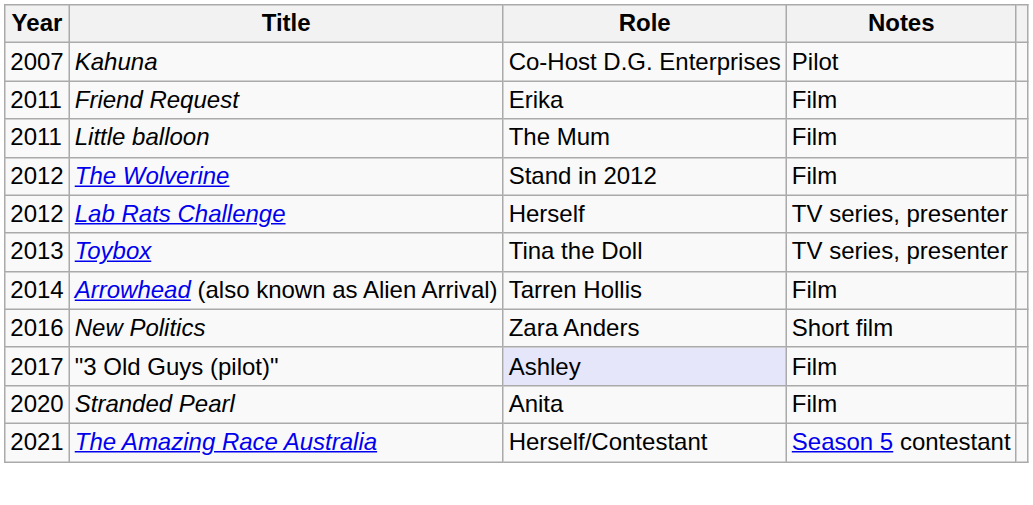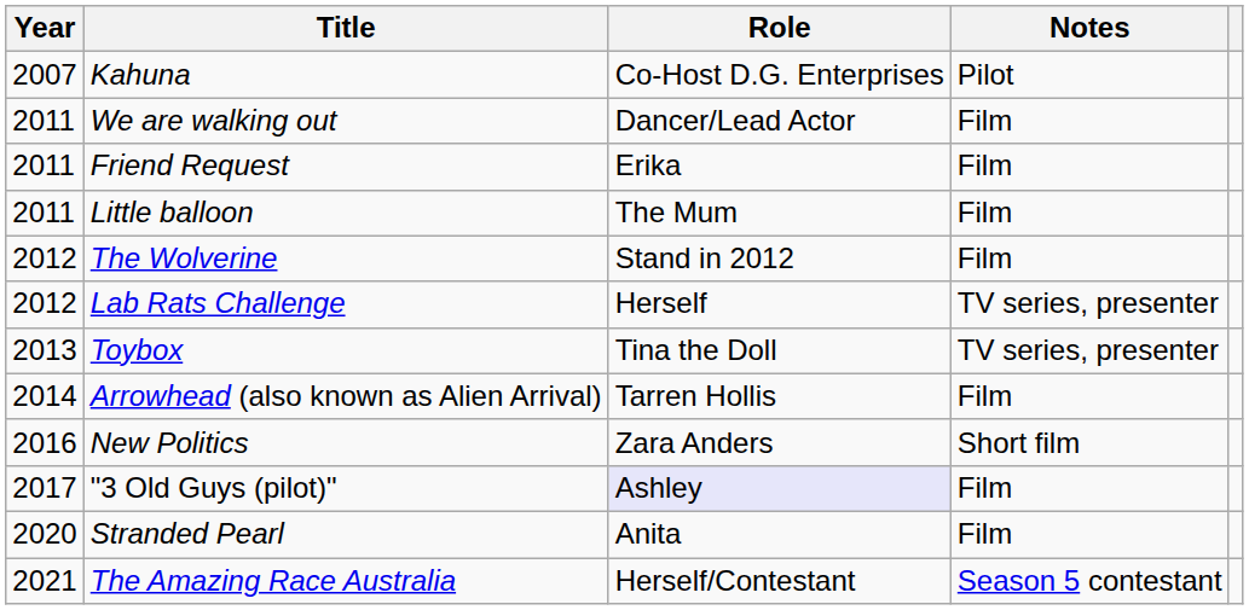 <table class="wikitable">
 <tr>
 <th>Year</th>
 <th>Title</th>
 <th>Role</th>
 <th>Notes</th>
 <th></th>
 </tr>
 <tr>
 <td>2007</td>
 <td><em>Kahuna</em></td>
 <td>Co-Host D.G. Enterprises</td>
 <td>Pilot</td>
+<td></td>
+</tr>
+<tr>
+<td>2011</td>
+<td><em>We are walking out</em></td>
+<td>Dancer/Lead Actor</td>
+<td>Film</td>
 <td></td>
 </tr>
 <tr>
 <td>2011</td>
 <td><em>Friend Request</em></td>
 <td>Erika</td>
 <td>Film</td>
 <td></td>
 </tr>
 <tr>
 <td>2011</td>
 <td><em>Little balloon</em></td>
 <td>The Mum</td>
 <td>Film</td>
 <td></td>
 </tr>
 <tr>
 <td>2012</td>
 <td><em><a href='#'>The Wolverine</a></em></td>
 <td>Stand in 2012</td>
 <td>Film</td>
 <td></td>
 </tr>
 <tr>
 <td>2012</td>
 <td><em><a href='#'>Lab Rats Challenge</a></em></td>
 <td>Herself</td>
 <td>TV series, presenter</td>
 <td></td>
 </tr>
 <tr>
 <td>2013</td>
 <td><em><a href='#'>Toybox</a></em></td>
 <td>Tina the Doll</td>
 <td>TV series, presenter</td>
 <td></td>
 </tr>
 <tr>
 <td>2014</td>
 <td><em><a href='#'>Arrowhead</a></em> (also known as Alien Arrival)</td>
 <td>Tarren Hollis</td>
 <td>Film</td>
 <td></td>
 </tr>
 <tr>
 <td>2016</td>
 <td><em>New Politics</em></td>
 <td>Zara Anders</td>
 <td>Short film</td>
 <td></td>
 </tr>
 <tr>
 <td>2017</td>
 <td>"3 Old Guys (pilot)"</td>
 <td style="background: lavender;">Ashley</td>
 <td>Film</td>
 <td></td>
 </tr>
 <tr>
 <td>2020</td>
 <td><em>Stranded Pearl</em></td>
 <td>Anita</td>
 <td>Film</td>
 <td></td>
 </tr>
 <tr>
 <td>2021</td>
 <td><em><a href='#'>The Amazing Race Australia</a></em></td>
 <td>Herself/Contestant</td>
 <td><a href='#'>Season 5</a> contestant</td>
 <td></td>
 </tr>
 </table>
